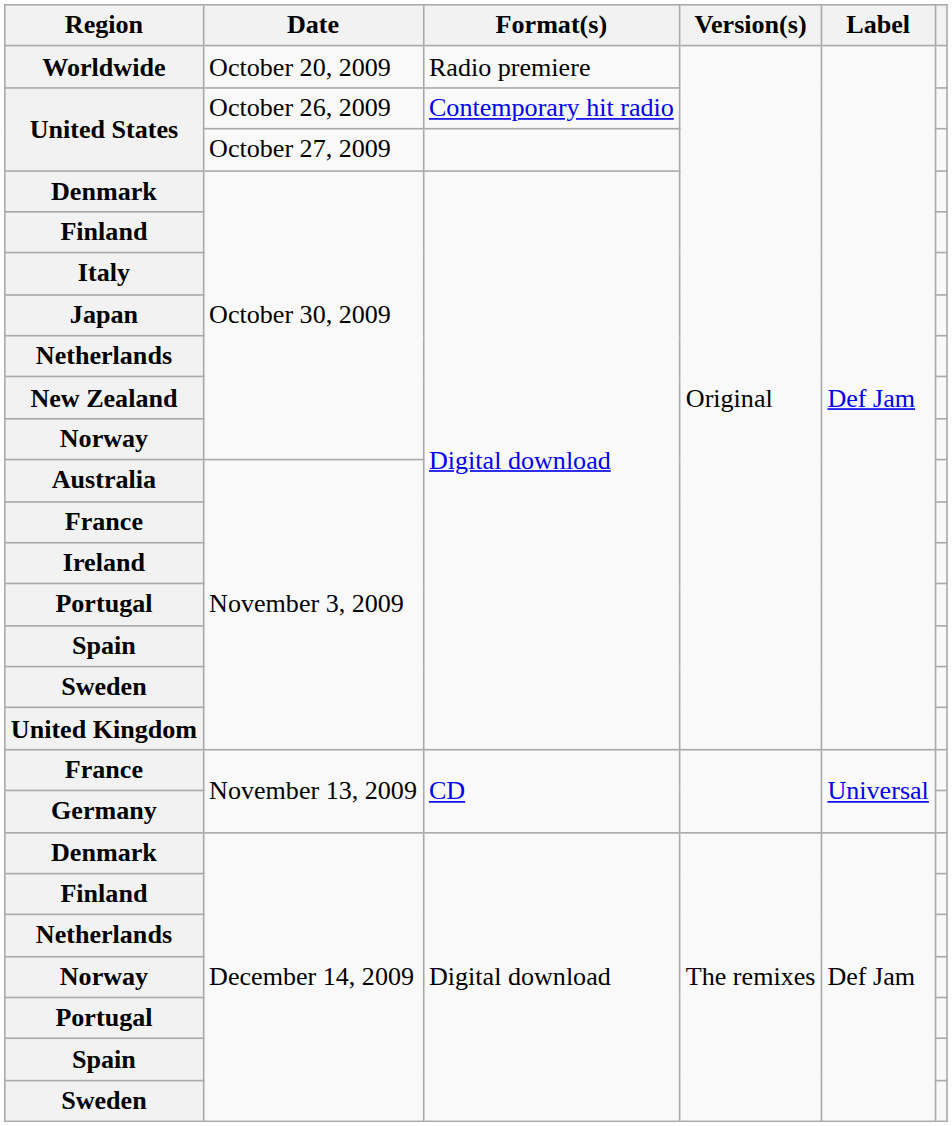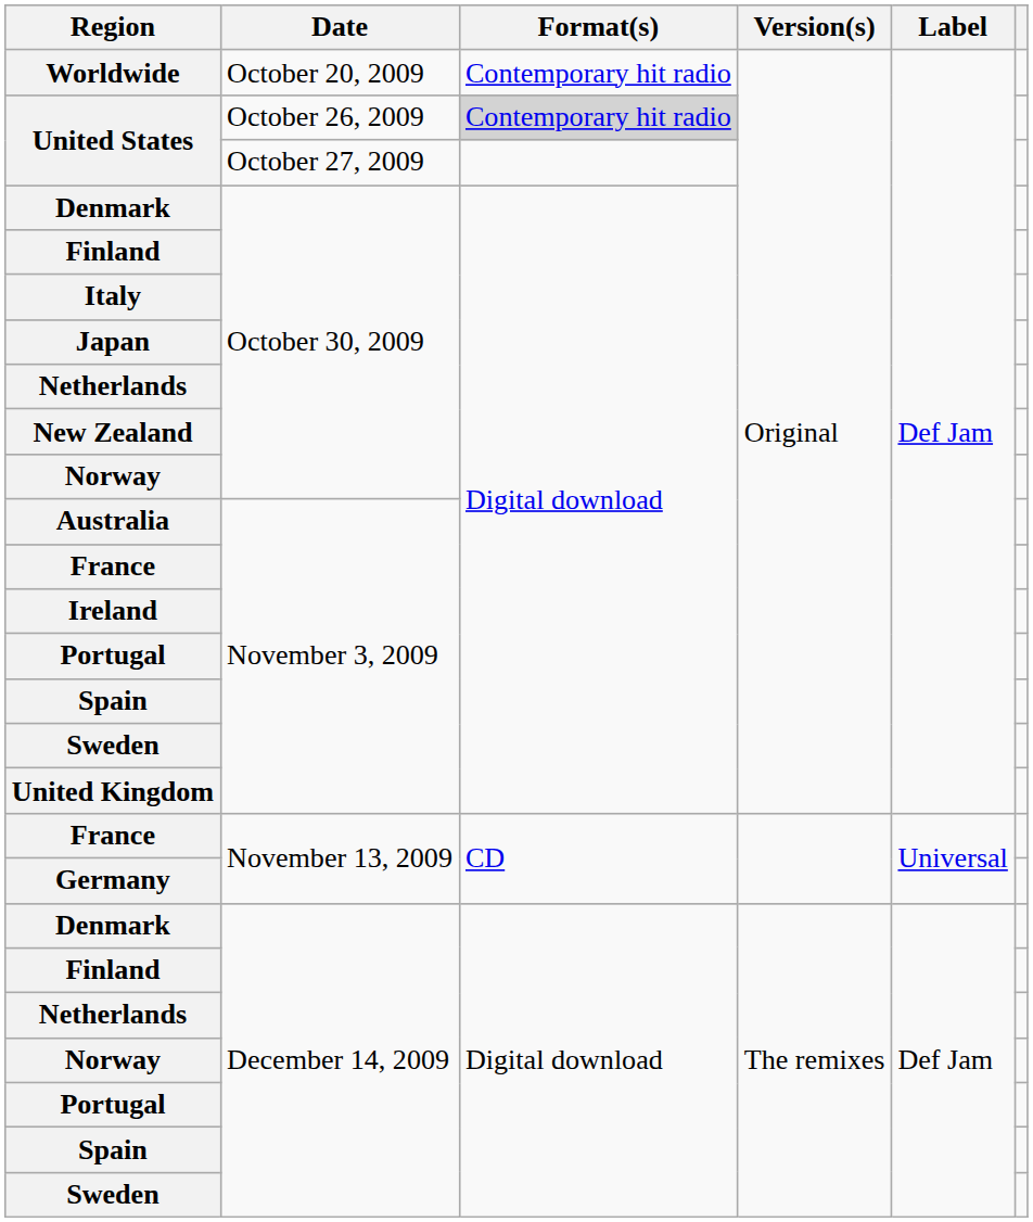 <table class="wikitable plainrowheaders">
 <tr>
 <th scope="col">Region</th>
 <th scope="col">Date</th>
 <th scope="col">Format(s)</th>
 <th scope="col">Version(s)</th>
 <th scope="col">Label</th>
 <th scope="col"></th>
 </tr>
 <tr>
 <th scope="row">Worldwide</th>
 <td>October 20, 2009</td>
-<td>Radio premiere</td>
+<td><a href='#'>Contemporary hit radio</a></td>
 <td rowspan="17">Original</td>
 <td rowspan="17"><a href='#'>Def Jam</a></td>
 <td style="text-align:center;"></td>
 </tr>
 <tr>
 <th rowspan="2" scope="row">United States</th>
 <td>October 26, 2009</td>
-<td><a href='#'>Contemporary hit radio</a></td>
+<td style="background: lightgrey;"><a href='#'>Contemporary hit radio</a></td>
 <td style="text-align:center;"></td>
 </tr>
 <tr>
 <td>October 27, 2009</td>
 <td></td>
 <td style="text-align:center;"></td>
 </tr>
 <tr>
 <th scope="row">Denmark</th>
 <td rowspan="7">October 30, 2009</td>
 <td rowspan="14"><a href='#'>Digital download</a></td>
 <td style="text-align:center;"></td>
 </tr>
 <tr>
 <th scope="row">Finland</th>
 <td style="text-align:center;"></td>
 </tr>
 <tr>
 <th scope="row">Italy</th>
 <td style="text-align:center;"></td>
 </tr>
 <tr>
 <th scope="row">Japan</th>
 <td style="text-align:center;"></td>
 </tr>
 <tr>
 <th scope="row">Netherlands</th>
 <td style="text-align:center;"></td>
 </tr>
 <tr>
 <th scope="row">New Zealand</th>
 <td style="text-align:center;"></td>
 </tr>
 <tr>
 <th scope="row">Norway</th>
 <td style="text-align:center;"></td>
 </tr>
 <tr>
 <th scope="row">Australia</th>
 <td rowspan="7">November 3, 2009</td>
 <td style="text-align:center;"></td>
 </tr>
 <tr>
 <th scope="row">France</th>
 <td style="text-align:center;"></td>
 </tr>
 <tr>
 <th scope="row">Ireland</th>
 <td style="text-align:center;"></td>
 </tr>
 <tr>
 <th scope="row">Portugal</th>
 <td style="text-align:center;"></td>
 </tr>
 <tr>
 <th scope="row">Spain</th>
 <td style="text-align:center;"></td>
 </tr>
 <tr>
 <th scope="row">Sweden</th>
 <td style="text-align:center;"></td>
 </tr>
 <tr>
 <th scope="row">United Kingdom</th>
 <td style="text-align:center;"></td>
 </tr>
 <tr>
 <th scope="row">France</th>
 <td rowspan="2">November 13, 2009</td>
 <td rowspan="2"><a href='#'>CD</a></td>
 <td rowspan="2"></td>
 <td rowspan="2"><a href='#'>Universal</a></td>
 <td style="text-align:center;"></td>
 </tr>
 <tr>
 <th scope="row">Germany</th>
 <td style="text-align:center;"></td>
 </tr>
 <tr>
 <th scope="row">Denmark</th>
 <td rowspan="7">December 14, 2009</td>
 <td rowspan="7">Digital download</td>
 <td rowspan="7">The remixes</td>
 <td rowspan="7">Def Jam</td>
 <td style="text-align:center;"></td>
 </tr>
 <tr>
 <th scope="row">Finland</th>
 <td style="text-align:center;"></td>
 </tr>
 <tr>
 <th scope="row">Netherlands</th>
 <td style="text-align:center;"></td>
 </tr>
 <tr>
 <th scope="row">Norway</th>
 <td style="text-align:center;"></td>
 </tr>
 <tr>
 <th scope="row">Portugal</th>
 <td style="text-align:center;"></td>
 </tr>
 <tr>
 <th scope="row">Spain</th>
 <td style="text-align:center;"></td>
 </tr>
 <tr>
 <th scope="row">Sweden</th>
 <td style="text-align:center;"></td>
 </tr>
 </table>
